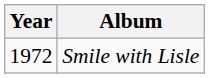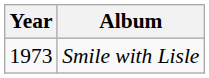 <table class="wikitable">
 <tr>
 <th>Year</th>
 <th>Album</th>
 </tr>
 <tr>
-<td>1972</td>
+<td>1973</td>
 <td><em>Smile with Lisle</em></td>
 </tr>
 </table>
